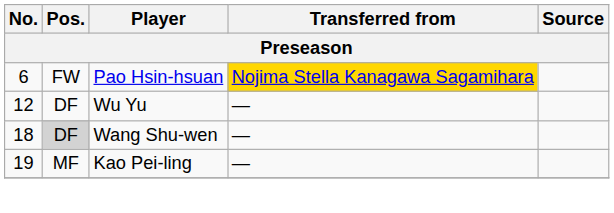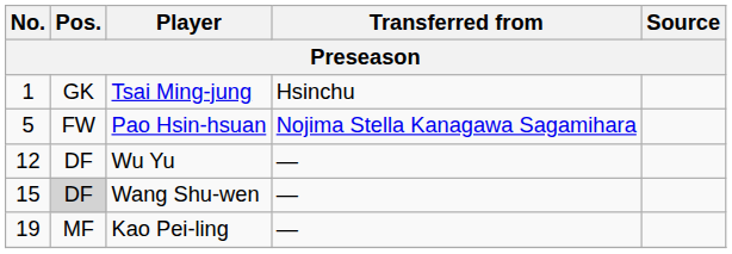 <table class="wikitable plainrowheaders sortable">
 <tr>
 <th>No.</th>
 <th>Pos.</th>
 <th>Player</th>
 <th>Transferred from</th>
 <th>Source</th>
 </tr>
 <tr>
 <th colspan=5>Preseason</th>
 </tr>
 <tr>
-<td align=center>6</td>
+<td align=center>1</td>
+<td align=center>GK</td>
+<td><a href='#'>Tsai Ming-jung</a></td>
+<td> Hsinchu</td>
+<td></td>
+</tr>
+<tr>
+<td align=center>5</td>
 <td align=center>FW</td>
 <td><a href='#'>Pao Hsin-hsuan</a></td>
-<td style="background: gold;"> <a href='#'>Nojima Stella Kanagawa Sagamihara</a></td>
+<td> <a href='#'>Nojima Stella Kanagawa Sagamihara</a></td>
 <td></td>
 </tr>
 <tr>
 <td align=center>12</td>
 <td align=center>DF</td>
 <td>Wu Yu</td>
 <td>—</td>
 <td></td>
 </tr>
 <tr>
-<td align=center>18</td>
+<td align=center>15</td>
 <td align=center style="background: lightgrey;">DF</td>
 <td>Wang Shu-wen</td>
 <td>—</td>
 <td></td>
 </tr>
 <tr>
 <td align=center>19</td>
 <td align=center>MF</td>
 <td>Kao Pei-ling</td>
 <td>—</td>
 <td></td>
 </tr>
 <tr>
 </tr>
 </table>
